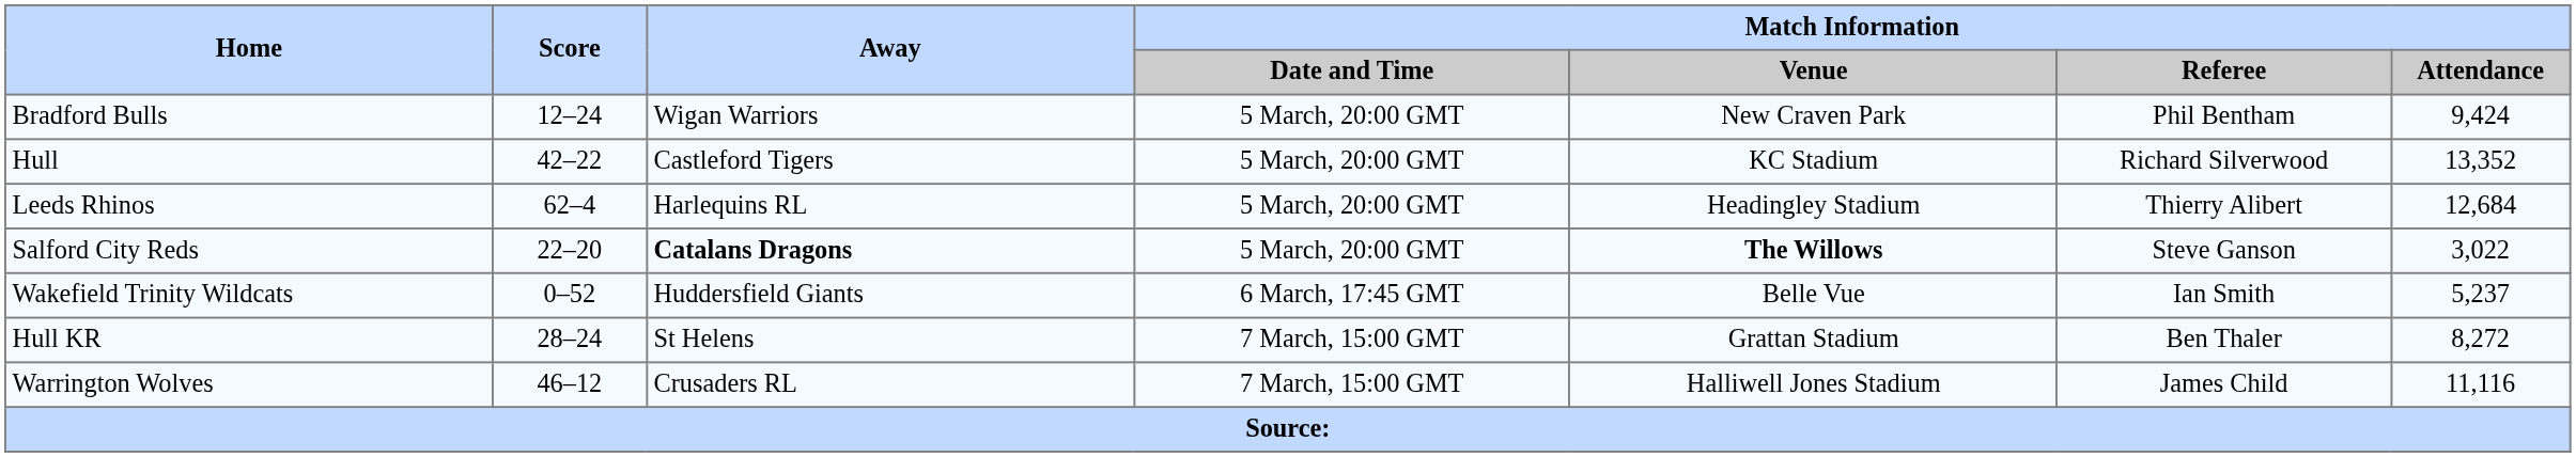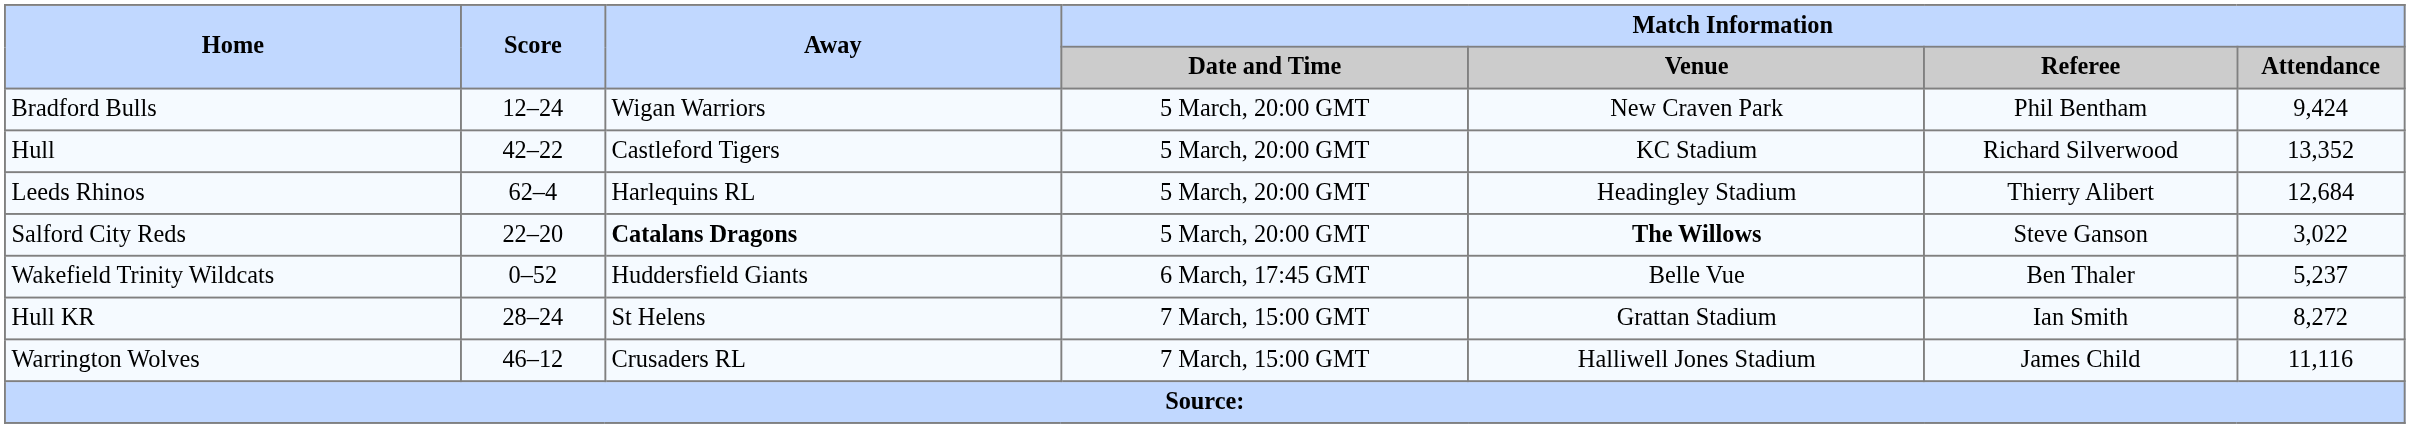 <table border=1 style="border-collapse:collapse; font-size:80%; text-align:center;" cellpadding=3 cellspacing=0 width=100%>
 <tr bgcolor=#C1D8FF>
 <th rowspan=2 width=19%>Home</th>
 <th rowspan=2 width=6%>Score</th>
 <th rowspan=2 width=19%>Away</th>
 <th colspan=6>Match Information</th>
 </tr>
 <tr bgcolor=#CCCCCC>
 <th width=17%>Date and Time</th>
 <th width=19%>Venue</th>
 <th width=13%>Referee</th>
 <th width=7%>Attendance</th>
 </tr>
 <tr bgcolor=#F5FAFF>
 <td align=left> Bradford Bulls</td>
 <td>12–24</td>
 <td align=left> Wigan Warriors</td>
 <td>5 March, 20:00 GMT</td>
 <td>New Craven Park</td>
 <td>Phil Bentham</td>
 <td>9,424</td>
 </tr>
 <tr bgcolor=#F5FAFF>
 <td align=left> Hull</td>
 <td>42–22</td>
 <td align=left> Castleford Tigers</td>
 <td>5 March, 20:00 GMT</td>
 <td>KC Stadium</td>
 <td>Richard Silverwood</td>
 <td>13,352</td>
 </tr>
 <tr bgcolor=#F5FAFF>
 <td align=left> Leeds Rhinos</td>
 <td>62–4</td>
 <td align=left> Harlequins RL</td>
 <td>5 March, 20:00 GMT</td>
 <td>Headingley Stadium</td>
 <td>Thierry Alibert</td>
 <td>12,684</td>
 </tr>
 <tr bgcolor=#F5FAFF>
 <td align=left> Salford City Reds</td>
 <td>22–20</td>
 <td align=left><strong> Catalans Dragons</strong></td>
 <td>5 March, 20:00 GMT</td>
 <td><strong>The Willows</strong></td>
 <td>Steve Ganson</td>
 <td>3,022</td>
 </tr>
 <tr bgcolor=#F5FAFF>
 <td align=left> Wakefield Trinity Wildcats</td>
 <td>0–52</td>
 <td align=left> Huddersfield Giants</td>
 <td>6 March, 17:45 GMT</td>
 <td>Belle Vue</td>
-<td>Ian Smith</td>
+<td>Ben Thaler</td>
 <td>5,237</td>
 </tr>
 <tr bgcolor=#F5FAFF>
 <td align=left> Hull KR</td>
 <td>28–24</td>
 <td align=left> St Helens</td>
 <td>7 March, 15:00 GMT</td>
 <td>Grattan Stadium</td>
-<td>Ben Thaler</td>
+<td>Ian Smith</td>
 <td>8,272</td>
 </tr>
 <tr bgcolor=#F5FAFF>
 <td align=left> Warrington Wolves</td>
 <td>46–12</td>
 <td align=left> Crusaders RL</td>
 <td>7 March, 15:00 GMT</td>
 <td>Halliwell Jones Stadium</td>
 <td>James Child</td>
 <td>11,116</td>
 </tr>
 <tr bgcolor=#C1D8FF>
 <th colspan="12">Source:</th>
 </tr>
 </table>
